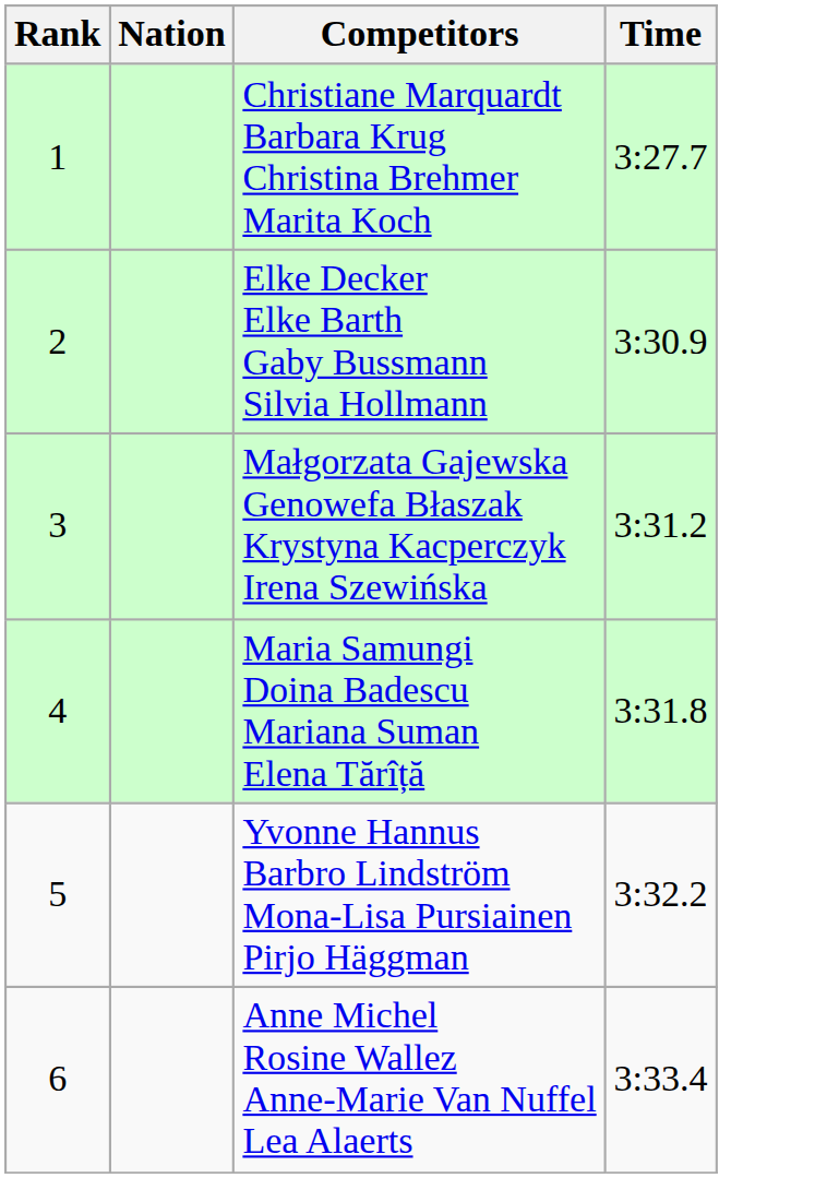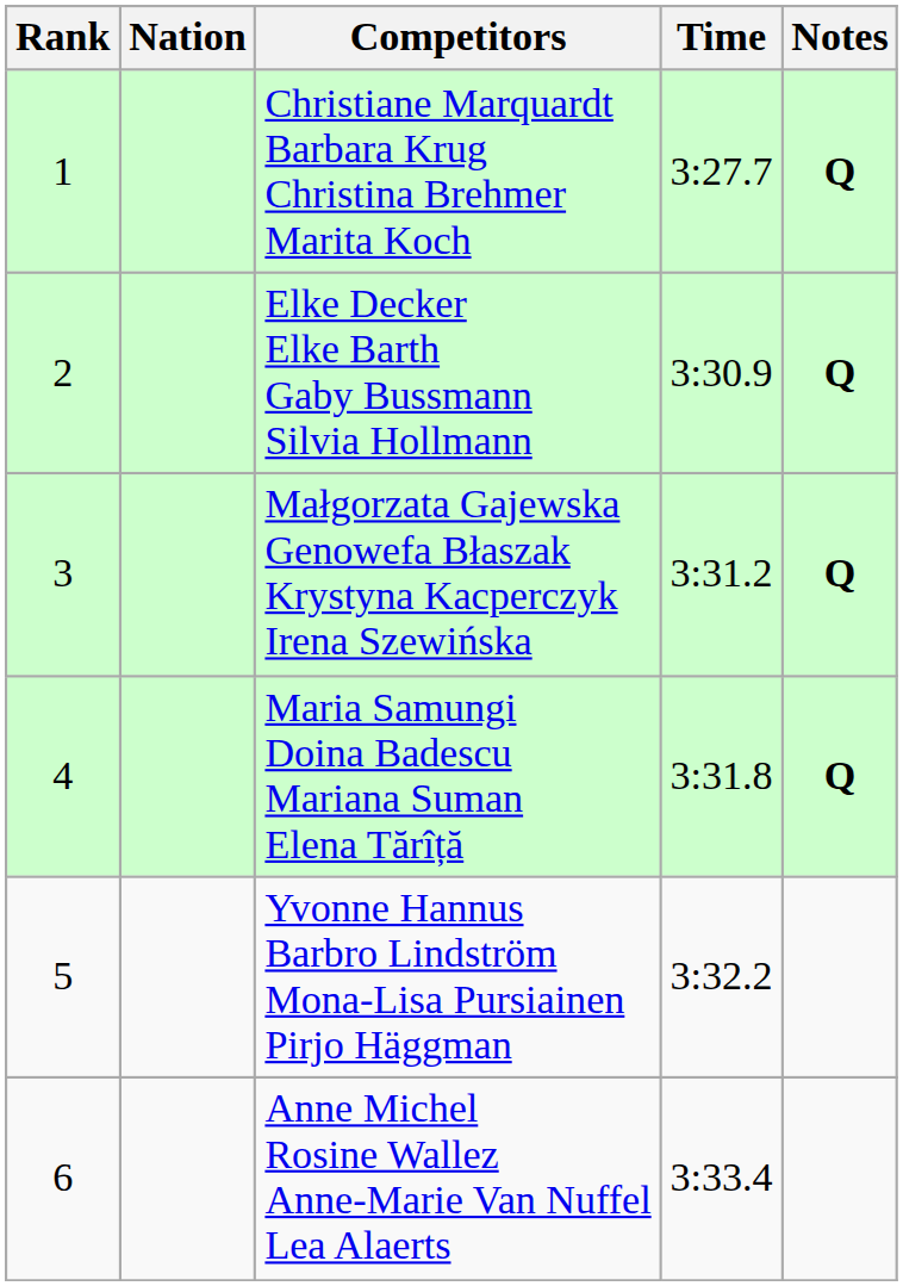 <table class="wikitable sortable" style="text-align:center">
 <tr>
 <th>Rank</th>
 <th>Nation</th>
 <th>Competitors</th>
 <th>Time</th>
+<th>Notes</th>
 </tr>
 <tr bgcolor=ccffcc>
 <td>1</td>
 <td align=left></td>
 <td align=left><a href='#'>Christiane Marquardt</a><br><a href='#'>Barbara Krug</a><br><a href='#'>Christina Brehmer</a><br><a href='#'>Marita Koch</a></td>
 <td>3:27.7</td>
+<td><strong>Q</strong></td>
 </tr>
 <tr bgcolor=ccffcc>
 <td>2</td>
 <td align=left></td>
 <td align=left><a href='#'>Elke Decker</a><br><a href='#'>Elke Barth</a><br><a href='#'>Gaby Bussmann</a><br><a href='#'>Silvia Hollmann</a></td>
 <td>3:30.9</td>
+<td><strong>Q</strong></td>
 </tr>
 <tr bgcolor=ccffcc>
 <td>3</td>
 <td align=left></td>
 <td align=left><a href='#'>Małgorzata Gajewska</a><br><a href='#'>Genowefa Błaszak</a><br><a href='#'>Krystyna Kacperczyk</a><br><a href='#'>Irena Szewińska</a></td>
 <td>3:31.2</td>
+<td><strong>Q</strong></td>
 </tr>
 <tr bgcolor=ccffcc>
 <td>4</td>
 <td align=left></td>
 <td align=left><a href='#'>Maria Samungi</a><br><a href='#'>Doina Badescu</a><br><a href='#'>Mariana Suman</a><br><a href='#'>Elena Tărîță</a></td>
 <td>3:31.8</td>
+<td><strong>Q</strong></td>
 </tr>
 <tr>
 <td>5</td>
 <td align=left></td>
 <td align=left><a href='#'>Yvonne Hannus</a><br><a href='#'>Barbro Lindström</a><br><a href='#'>Mona-Lisa Pursiainen</a><br><a href='#'>Pirjo Häggman</a></td>
 <td>3:32.2</td>
+<td></td>
 </tr>
 <tr>
 <td>6</td>
 <td align=left></td>
 <td align=left><a href='#'>Anne Michel</a><br><a href='#'>Rosine Wallez</a><br><a href='#'>Anne-Marie Van Nuffel</a><br><a href='#'>Lea Alaerts</a></td>
 <td>3:33.4</td>
+<td></td>
 </tr>
 </table>
